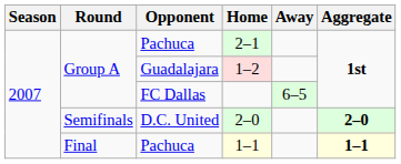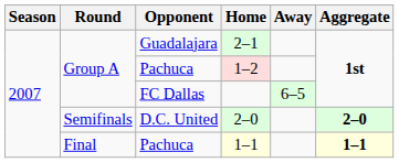 <table class="wikitable">
 <tr>
 <th>Season</th>
 <th>Round</th>
 <th>Opponent</th>
 <th>Home</th>
 <th>Away</th>
 <th>Aggregate</th>
 </tr>
 <tr>
 <td rowspan="5"><a href='#'>2007</a></td>
 <td rowspan="3"><a href='#'>Group A</a></td>
-<td> <a href='#'>Pachuca</a></td>
+<td> <a href='#'>Guadalajara</a></td>
 <td bgcolor="#ddffdd"  style="text-align:center;">2–1</td>
 <td></td>
 <td style="text-align:center;" rowspan="3"><strong>1st</strong></td>
 </tr>
 <tr>
-<td> <a href='#'>Guadalajara</a></td>
+<td> <a href='#'>Pachuca</a></td>
 <td bgcolor="#ffdddd" style="text-align:center;">1–2</td>
 <td></td>
 </tr>
 <tr>
 <td> <a href='#'>FC Dallas</a></td>
 <td></td>
 <td bgcolor="#ddffdd"  style="text-align:center;">6–5</td>
 </tr>
 <tr>
 <td><a href='#'>Semifinals</a></td>
 <td> <a href='#'>D.C. United</a></td>
 <td bgcolor="#ddffdd" style="text-align:center;">2–0</td>
 <td></td>
 <td bgcolor="#ddffdd" style="text-align:center;"><strong>2–0</strong></td>
 </tr>
 <tr>
 <td><a href='#'>Final</a></td>
 <td> <a href='#'>Pachuca</a></td>
 <td bgcolor="#ffffdd" style="text-align:center;">1–1</td>
 <td></td>
 <td bgcolor="#ffffdd" style="text-align:center;"><strong>1–1</strong></td>
 </tr>
 </table>
